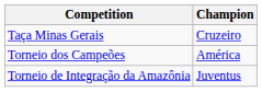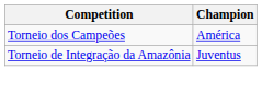 <table class="wikitable">
 <tr>
 <th>Competition</th>
 <th>Champion</th>
-</tr>
-<tr>
-<td><a href='#'>Taça Minas Gerais</a></td>
-<td><a href='#'>Cruzeiro</a></td>
 </tr>
 <tr>
 <td><a href='#'>Torneio dos Campeões</a></td>
 <td><a href='#'>América</a></td>
 </tr>
 <tr>
 <td><a href='#'>Torneio de Integração da Amazônia</a></td>
 <td><a href='#'>Juventus</a></td>
 </tr>
 </table>
